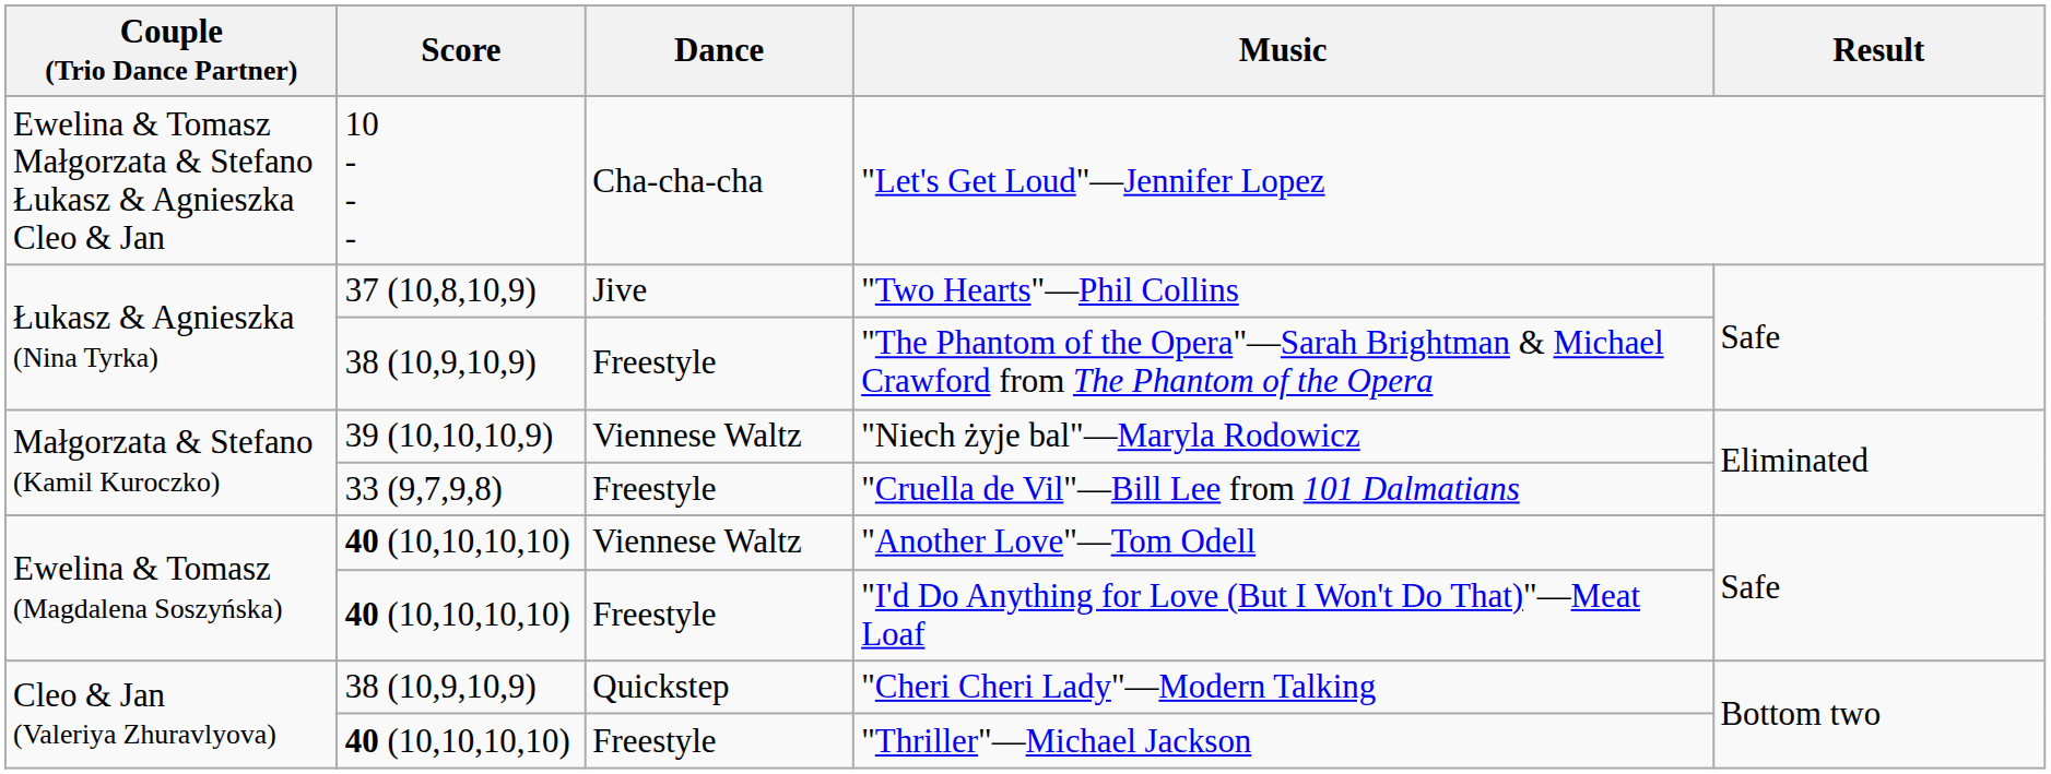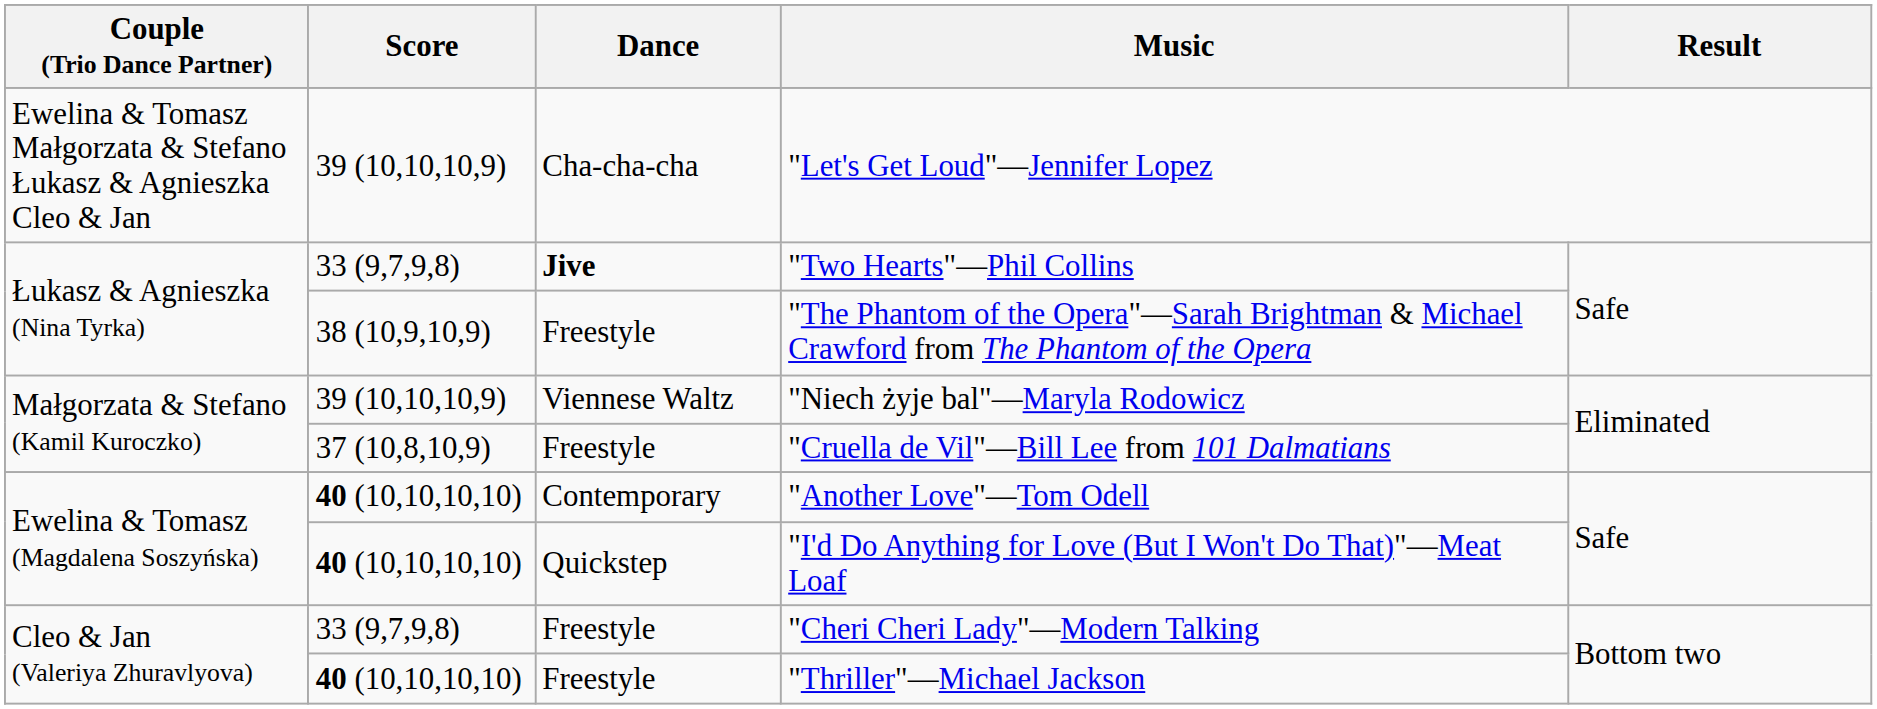 <table class="wikitable">
 <tr>
 <th style="width:150px;">Couple<br><small>(Trio Dance Partner)</small></th>
 <th style="width:110px;">Score</th>
 <th style="width:120px;">Dance</th>
 <th style="width:400px;">Music</th>
 <th style="width:150px;">Result</th>
 </tr>
 <tr>
 <td>Ewelina & Tomasz<br>Małgorzata & Stefano<br>Łukasz & Agnieszka<br>Cleo & Jan</td>
-<td>10<br>-<br>-<br>-</td>
+<td>39 (10,10,10,9)</td>
 <td>Cha-cha-cha</td>
 <td colspan="2">"<a href='#'>Let's Get Loud</a>"—<a href='#'>Jennifer Lopez</a></td>
 </tr>
 <tr>
 <td rowspan="2">Łukasz & Agnieszka<br><small>(Nina Tyrka)</small></td>
-<td>37 (10,8,10,9)</td>
-<td>Jive</td>
+<td>33 (9,7,9,8)</td>
+<td><strong>Jive</strong></td>
 <td>"<a href='#'>Two Hearts</a>"—<a href='#'>Phil Collins</a></td>
 <td rowspan="2">Safe</td>
 </tr>
 <tr>
 <td>38 (10,9,10,9)</td>
 <td>Freestyle</td>
 <td>"<a href='#'>The Phantom of the Opera</a>"—<a href='#'>Sarah Brightman</a> & <a href='#'>Michael Crawford</a> from <em><a href='#'>The Phantom of the Opera</a></em></td>
 </tr>
 <tr>
 <td rowspan="2">Małgorzata & Stefano<br><small>(Kamil Kuroczko)</small></td>
 <td>39 (10,10,10,9)</td>
 <td>Viennese Waltz</td>
 <td>"Niech żyje bal"—<a href='#'>Maryla Rodowicz</a></td>
 <td rowspan="2">Eliminated</td>
 </tr>
 <tr>
-<td>33 (9,7,9,8)</td>
+<td>37 (10,8,10,9)</td>
 <td>Freestyle</td>
 <td>"<a href='#'>Cruella de Vil</a>"—<a href='#'>Bill Lee</a> from <em><a href='#'>101 Dalmatians</a></em></td>
 </tr>
 <tr>
 <td rowspan="2">Ewelina & Tomasz<br><small>(Magdalena Soszyńska)</small></td>
 <td><strong>40</strong> (10,10,10,10)</td>
-<td>Viennese Waltz</td>
+<td>Contemporary</td>
 <td>"<a href='#'>Another Love</a>"—<a href='#'>Tom Odell</a></td>
 <td rowspan="2">Safe</td>
 </tr>
 <tr>
 <td><strong>40</strong> (10,10,10,10)</td>
-<td>Freestyle</td>
+<td>Quickstep</td>
 <td>"<a href='#'>I'd Do Anything for Love (But I Won't Do That)</a>"—<a href='#'>Meat Loaf</a></td>
 </tr>
 <tr>
 <td rowspan="2">Cleo & Jan<br><small>(Valeriya Zhuravlyova)</small></td>
-<td>38 (10,9,10,9)</td>
-<td>Quickstep</td>
+<td>33 (9,7,9,8)</td>
+<td>Freestyle</td>
 <td>"<a href='#'>Cheri Cheri Lady</a>"—<a href='#'>Modern Talking</a></td>
 <td rowspan="2">Bottom two</td>
 </tr>
 <tr>
 <td><strong>40</strong> (10,10,10,10)</td>
 <td>Freestyle</td>
 <td>"<a href='#'>Thriller</a>"—<a href='#'>Michael Jackson</a></td>
 </tr>
 </table>
